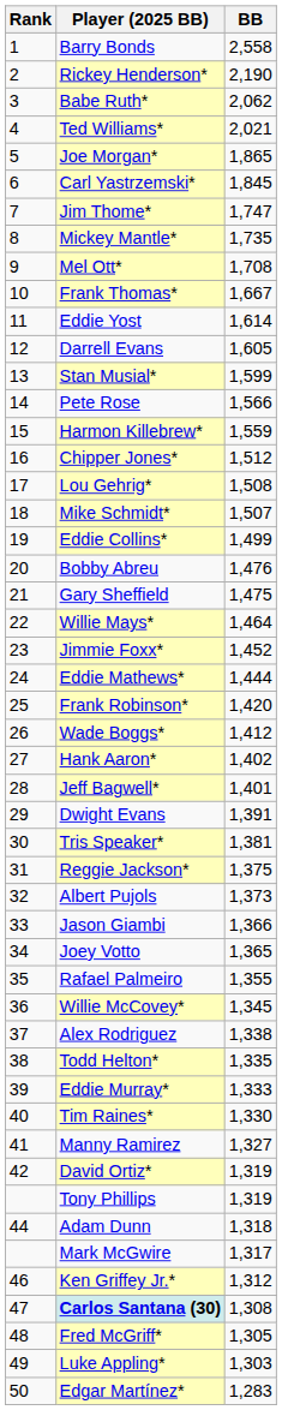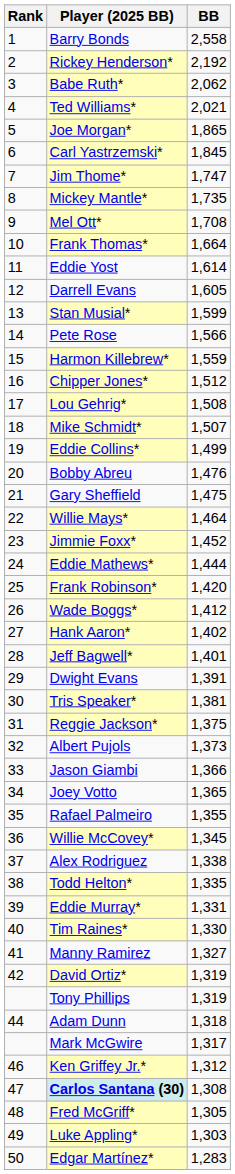 <table class="wikitable" style="float:left;">
 <tr>
 <th>Rank</th>
 <th>Player (2025 BB)</th>
 <th>BB</th>
 </tr>
 <tr>
 <td>1</td>
 <td><a href='#'>Barry Bonds</a></td>
 <td>2,558</td>
 </tr>
 <tr>
 <td>2</td>
 <td style="background:#ffffbb;"><a href='#'>Rickey Henderson</a>*</td>
-<td>2,190</td>
+<td>2,192</td>
 </tr>
 <tr>
 <td>3</td>
 <td style="background:#ffffbb;"><a href='#'>Babe Ruth</a>*</td>
 <td>2,062</td>
 </tr>
 <tr>
 <td>4</td>
 <td style="background:#ffffbb;"><a href='#'>Ted Williams</a>*</td>
 <td>2,021</td>
 </tr>
 <tr>
 <td>5</td>
 <td style="background:#ffffbb;"><a href='#'>Joe Morgan</a>*</td>
 <td>1,865</td>
 </tr>
 <tr>
 <td>6</td>
 <td style="background:#ffffbb;"><a href='#'>Carl Yastrzemski</a>*</td>
 <td>1,845</td>
 </tr>
 <tr>
 <td>7</td>
 <td style="background:#ffffbb;"><a href='#'>Jim Thome</a>*</td>
 <td>1,747</td>
 </tr>
 <tr>
 <td>8</td>
 <td style="background:#ffffbb;"><a href='#'>Mickey Mantle</a>*</td>
 <td>1,735</td>
 </tr>
 <tr>
 <td>9</td>
 <td style="background:#ffffbb;"><a href='#'>Mel Ott</a>*</td>
 <td>1,708</td>
 </tr>
 <tr>
 <td>10</td>
 <td style="background:#ffffbb;"><a href='#'>Frank Thomas</a>*</td>
-<td>1,667</td>
+<td>1,664</td>
 </tr>
 <tr>
 <td>11</td>
 <td><a href='#'>Eddie Yost</a></td>
 <td>1,614</td>
 </tr>
 <tr>
 <td>12</td>
 <td><a href='#'>Darrell Evans</a></td>
 <td>1,605</td>
 </tr>
 <tr>
 <td>13</td>
 <td style="background:#ffffbb;"><a href='#'>Stan Musial</a>*</td>
 <td>1,599</td>
 </tr>
 <tr>
 <td>14</td>
 <td><a href='#'>Pete Rose</a></td>
 <td>1,566</td>
 </tr>
 <tr>
 <td>15</td>
 <td style="background:#ffffbb;"><a href='#'>Harmon Killebrew</a>*</td>
 <td>1,559</td>
 </tr>
 <tr>
 <td>16</td>
 <td style="background:#ffffbb;"><a href='#'>Chipper Jones</a>*</td>
 <td>1,512</td>
 </tr>
 <tr>
 <td>17</td>
 <td style="background:#ffffbb;"><a href='#'>Lou Gehrig</a>*</td>
 <td>1,508</td>
 </tr>
 <tr>
 <td>18</td>
 <td style="background:#ffffbb;"><a href='#'>Mike Schmidt</a>*</td>
 <td>1,507</td>
 </tr>
 <tr>
 <td>19</td>
 <td style="background:#ffffbb;"><a href='#'>Eddie Collins</a>*</td>
 <td>1,499</td>
 </tr>
 <tr>
 <td>20</td>
 <td><a href='#'>Bobby Abreu</a></td>
 <td>1,476</td>
 </tr>
 <tr>
 <td>21</td>
 <td><a href='#'>Gary Sheffield</a></td>
 <td>1,475</td>
 </tr>
 <tr>
 <td>22</td>
 <td style="background:#ffffbb;"><a href='#'>Willie Mays</a>*</td>
 <td>1,464</td>
 </tr>
 <tr>
 <td>23</td>
 <td style="background:#ffffbb;"><a href='#'>Jimmie Foxx</a>*</td>
 <td>1,452</td>
 </tr>
 <tr>
 <td>24</td>
 <td style="background:#ffffbb;"><a href='#'>Eddie Mathews</a>*</td>
 <td>1,444</td>
 </tr>
 <tr>
 <td>25</td>
 <td style="background:#ffffbb;"><a href='#'>Frank Robinson</a>*</td>
 <td>1,420</td>
 </tr>
 <tr>
 <td>26</td>
 <td style="background:#ffffbb;"><a href='#'>Wade Boggs</a>*</td>
 <td>1,412</td>
 </tr>
 <tr>
 <td>27</td>
 <td style="background:#ffffbb;"><a href='#'>Hank Aaron</a>*</td>
 <td>1,402</td>
 </tr>
 <tr>
 <td>28</td>
 <td style="background:#ffffbb;"><a href='#'>Jeff Bagwell</a>*</td>
 <td>1,401</td>
 </tr>
 <tr>
 <td>29</td>
 <td><a href='#'>Dwight Evans</a></td>
 <td>1,391</td>
 </tr>
 <tr>
 <td>30</td>
 <td style="background:#ffffbb;"><a href='#'>Tris Speaker</a>*</td>
 <td>1,381</td>
 </tr>
 <tr>
 <td>31</td>
 <td style="background:#ffffbb;"><a href='#'>Reggie Jackson</a>*</td>
 <td>1,375</td>
 </tr>
 <tr>
 <td>32</td>
 <td style="background:#;"><a href='#'>Albert Pujols</a></td>
 <td>1,373</td>
 </tr>
 <tr>
 <td>33</td>
 <td><a href='#'>Jason Giambi</a></td>
 <td>1,366</td>
 </tr>
 <tr>
 <td>34</td>
 <td><a href='#'>Joey Votto</a></td>
 <td>1,365</td>
 </tr>
 <tr>
 <td>35</td>
 <td><a href='#'>Rafael Palmeiro</a></td>
 <td>1,355</td>
 </tr>
 <tr>
 <td>36</td>
 <td style="background:#ffffbb;"><a href='#'>Willie McCovey</a>*</td>
 <td>1,345</td>
 </tr>
 <tr>
 <td>37</td>
 <td><a href='#'>Alex Rodriguez</a></td>
 <td>1,338</td>
 </tr>
 <tr>
 <td>38</td>
 <td style="background:#ffffbb;"><a href='#'>Todd Helton</a>*</td>
 <td>1,335</td>
 </tr>
 <tr>
 <td>39</td>
 <td style="background:#ffffbb;"><a href='#'>Eddie Murray</a>*</td>
-<td>1,333</td>
+<td>1,331</td>
 </tr>
 <tr>
 <td>40</td>
 <td style="background:#ffffbb;"><a href='#'>Tim Raines</a>*</td>
 <td>1,330</td>
 </tr>
 <tr>
 <td>41</td>
 <td><a href='#'>Manny Ramirez</a></td>
 <td>1,327</td>
 </tr>
 <tr>
 <td>42</td>
 <td style="background:#ffffbb;"><a href='#'>David Ortiz</a>*</td>
 <td>1,319</td>
 </tr>
 <tr>
 <td></td>
 <td><a href='#'>Tony Phillips</a></td>
 <td>1,319</td>
 </tr>
 <tr>
 <td>44</td>
 <td><a href='#'>Adam Dunn</a></td>
 <td>1,318</td>
 </tr>
 <tr>
 <td></td>
 <td><a href='#'>Mark McGwire</a></td>
 <td>1,317</td>
 </tr>
 <tr>
 <td>46</td>
 <td style="background:#ffffbb;"><a href='#'>Ken Griffey Jr.</a>*</td>
 <td>1,312</td>
 </tr>
 <tr>
 <td>47</td>
 <td style="background:#cfecec;"><strong><a href='#'>Carlos Santana</a> (30)</strong></td>
 <td>1,308</td>
 </tr>
 <tr>
 <td>48</td>
 <td style="background:#ffffbb;"><a href='#'>Fred McGriff</a>*</td>
 <td>1,305</td>
 </tr>
 <tr>
 <td>49</td>
 <td style="background:#ffffbb;"><a href='#'>Luke Appling</a>*</td>
 <td>1,303</td>
 </tr>
 <tr>
 <td>50</td>
 <td style="background:#ffffbb;"><a href='#'>Edgar Martínez</a>*</td>
 <td>1,283</td>
 </tr>
 </table>
